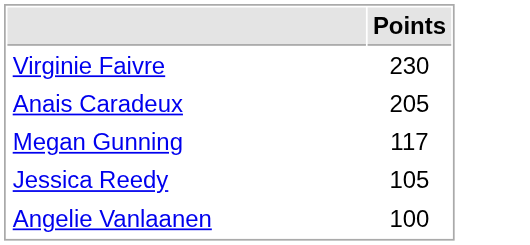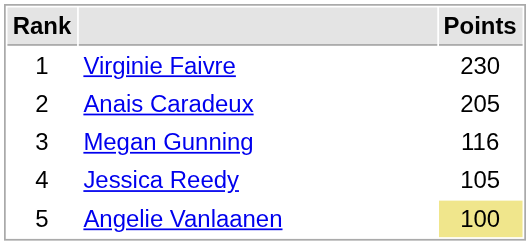 <table cellspacing="1" cellpadding="3" style="border:1px solid #AAAAAA;font-size:86%">
 <tr bgcolor="#E4E4E4">
+<th style="border-bottom:1px solid #AAAAAA" width=10>Rank</th>
 <th style="border-bottom:1px solid #AAAAAA" width=200></th>
 <th style="border-bottom:1px solid #AAAAAA" width=20>Points</th>
 </tr>
 <tr>
+<td align="center">1</td>
 <td> <a href='#'>Virginie Faivre</a></td>
 <td align=center>230</td>
 </tr>
 <tr>
+<td align="center">2</td>
 <td> <a href='#'>Anais Caradeux</a></td>
 <td align=center>205</td>
 </tr>
 <tr>
+<td align="center">3</td>
 <td> <a href='#'>Megan Gunning</a></td>
-<td align=center>117</td>
+<td align=center>116</td>
 </tr>
 <tr>
+<td align="center">4</td>
 <td> <a href='#'>Jessica Reedy</a></td>
 <td align=center>105</td>
 </tr>
 <tr>
+<td align="center">5</td>
 <td> <a href='#'>Angelie Vanlaanen</a></td>
-<td align=center>100</td>
+<td align=center style="background: khaki;">100</td>
 </tr>
 </table>
